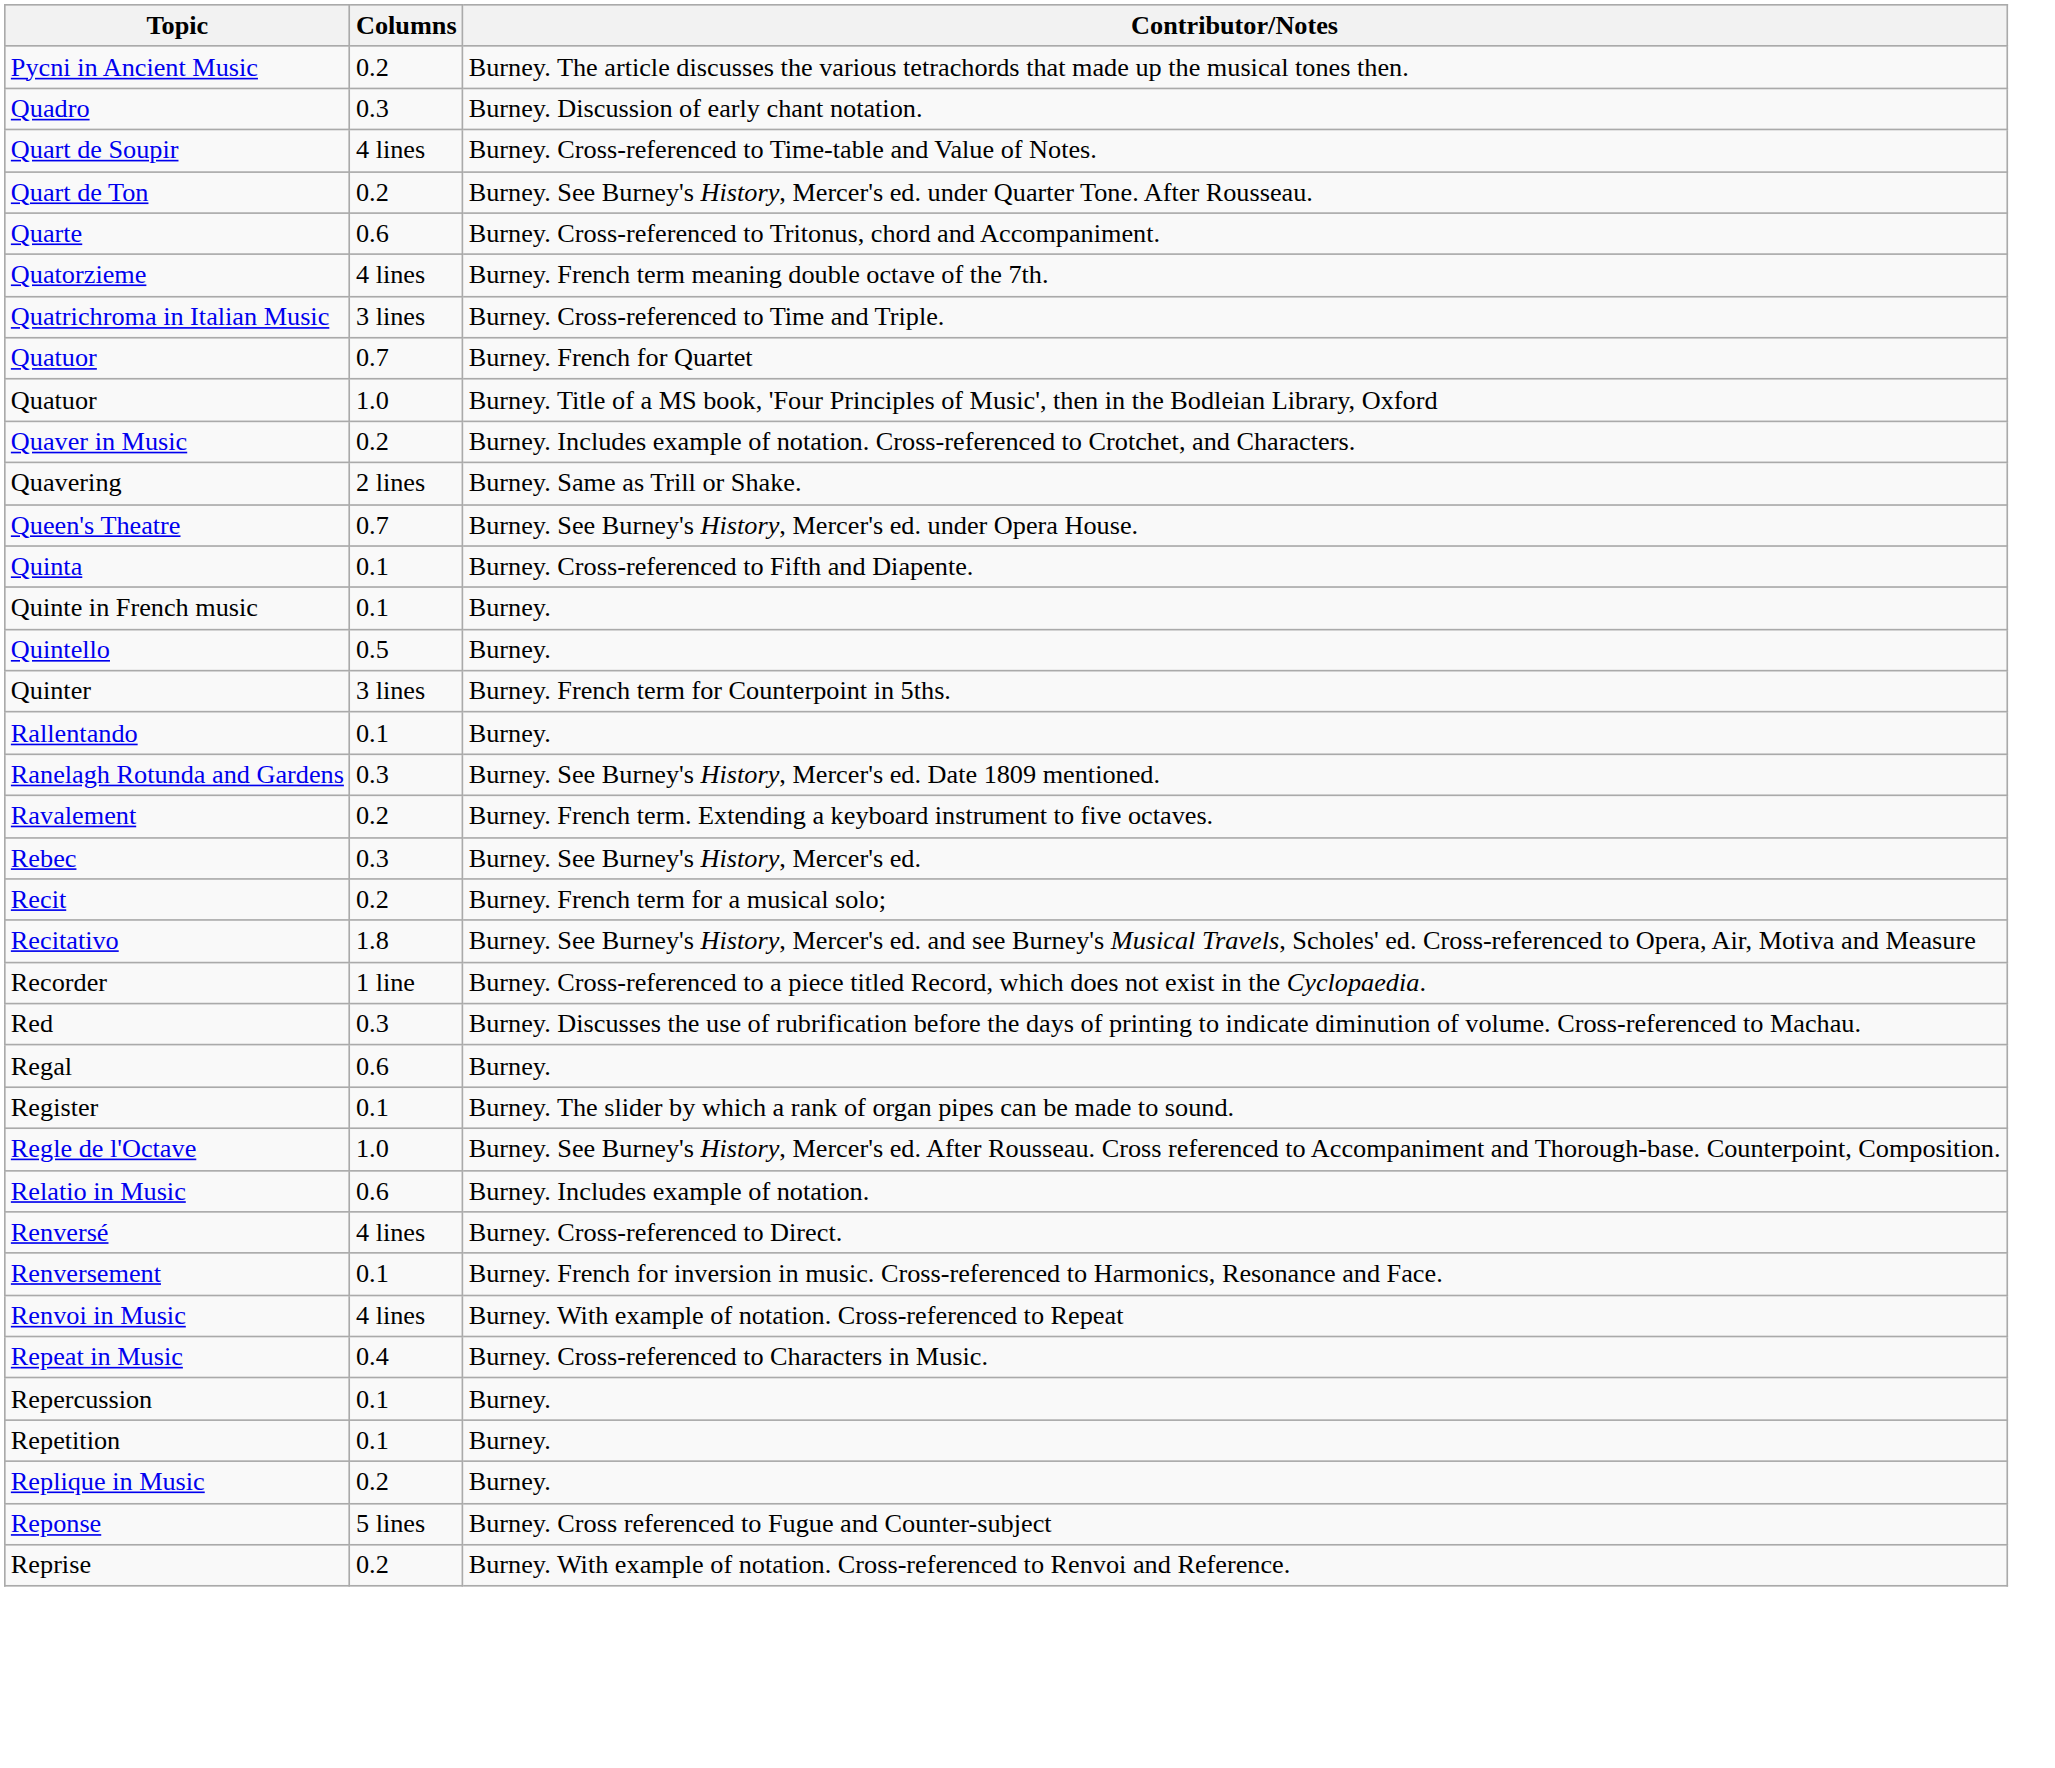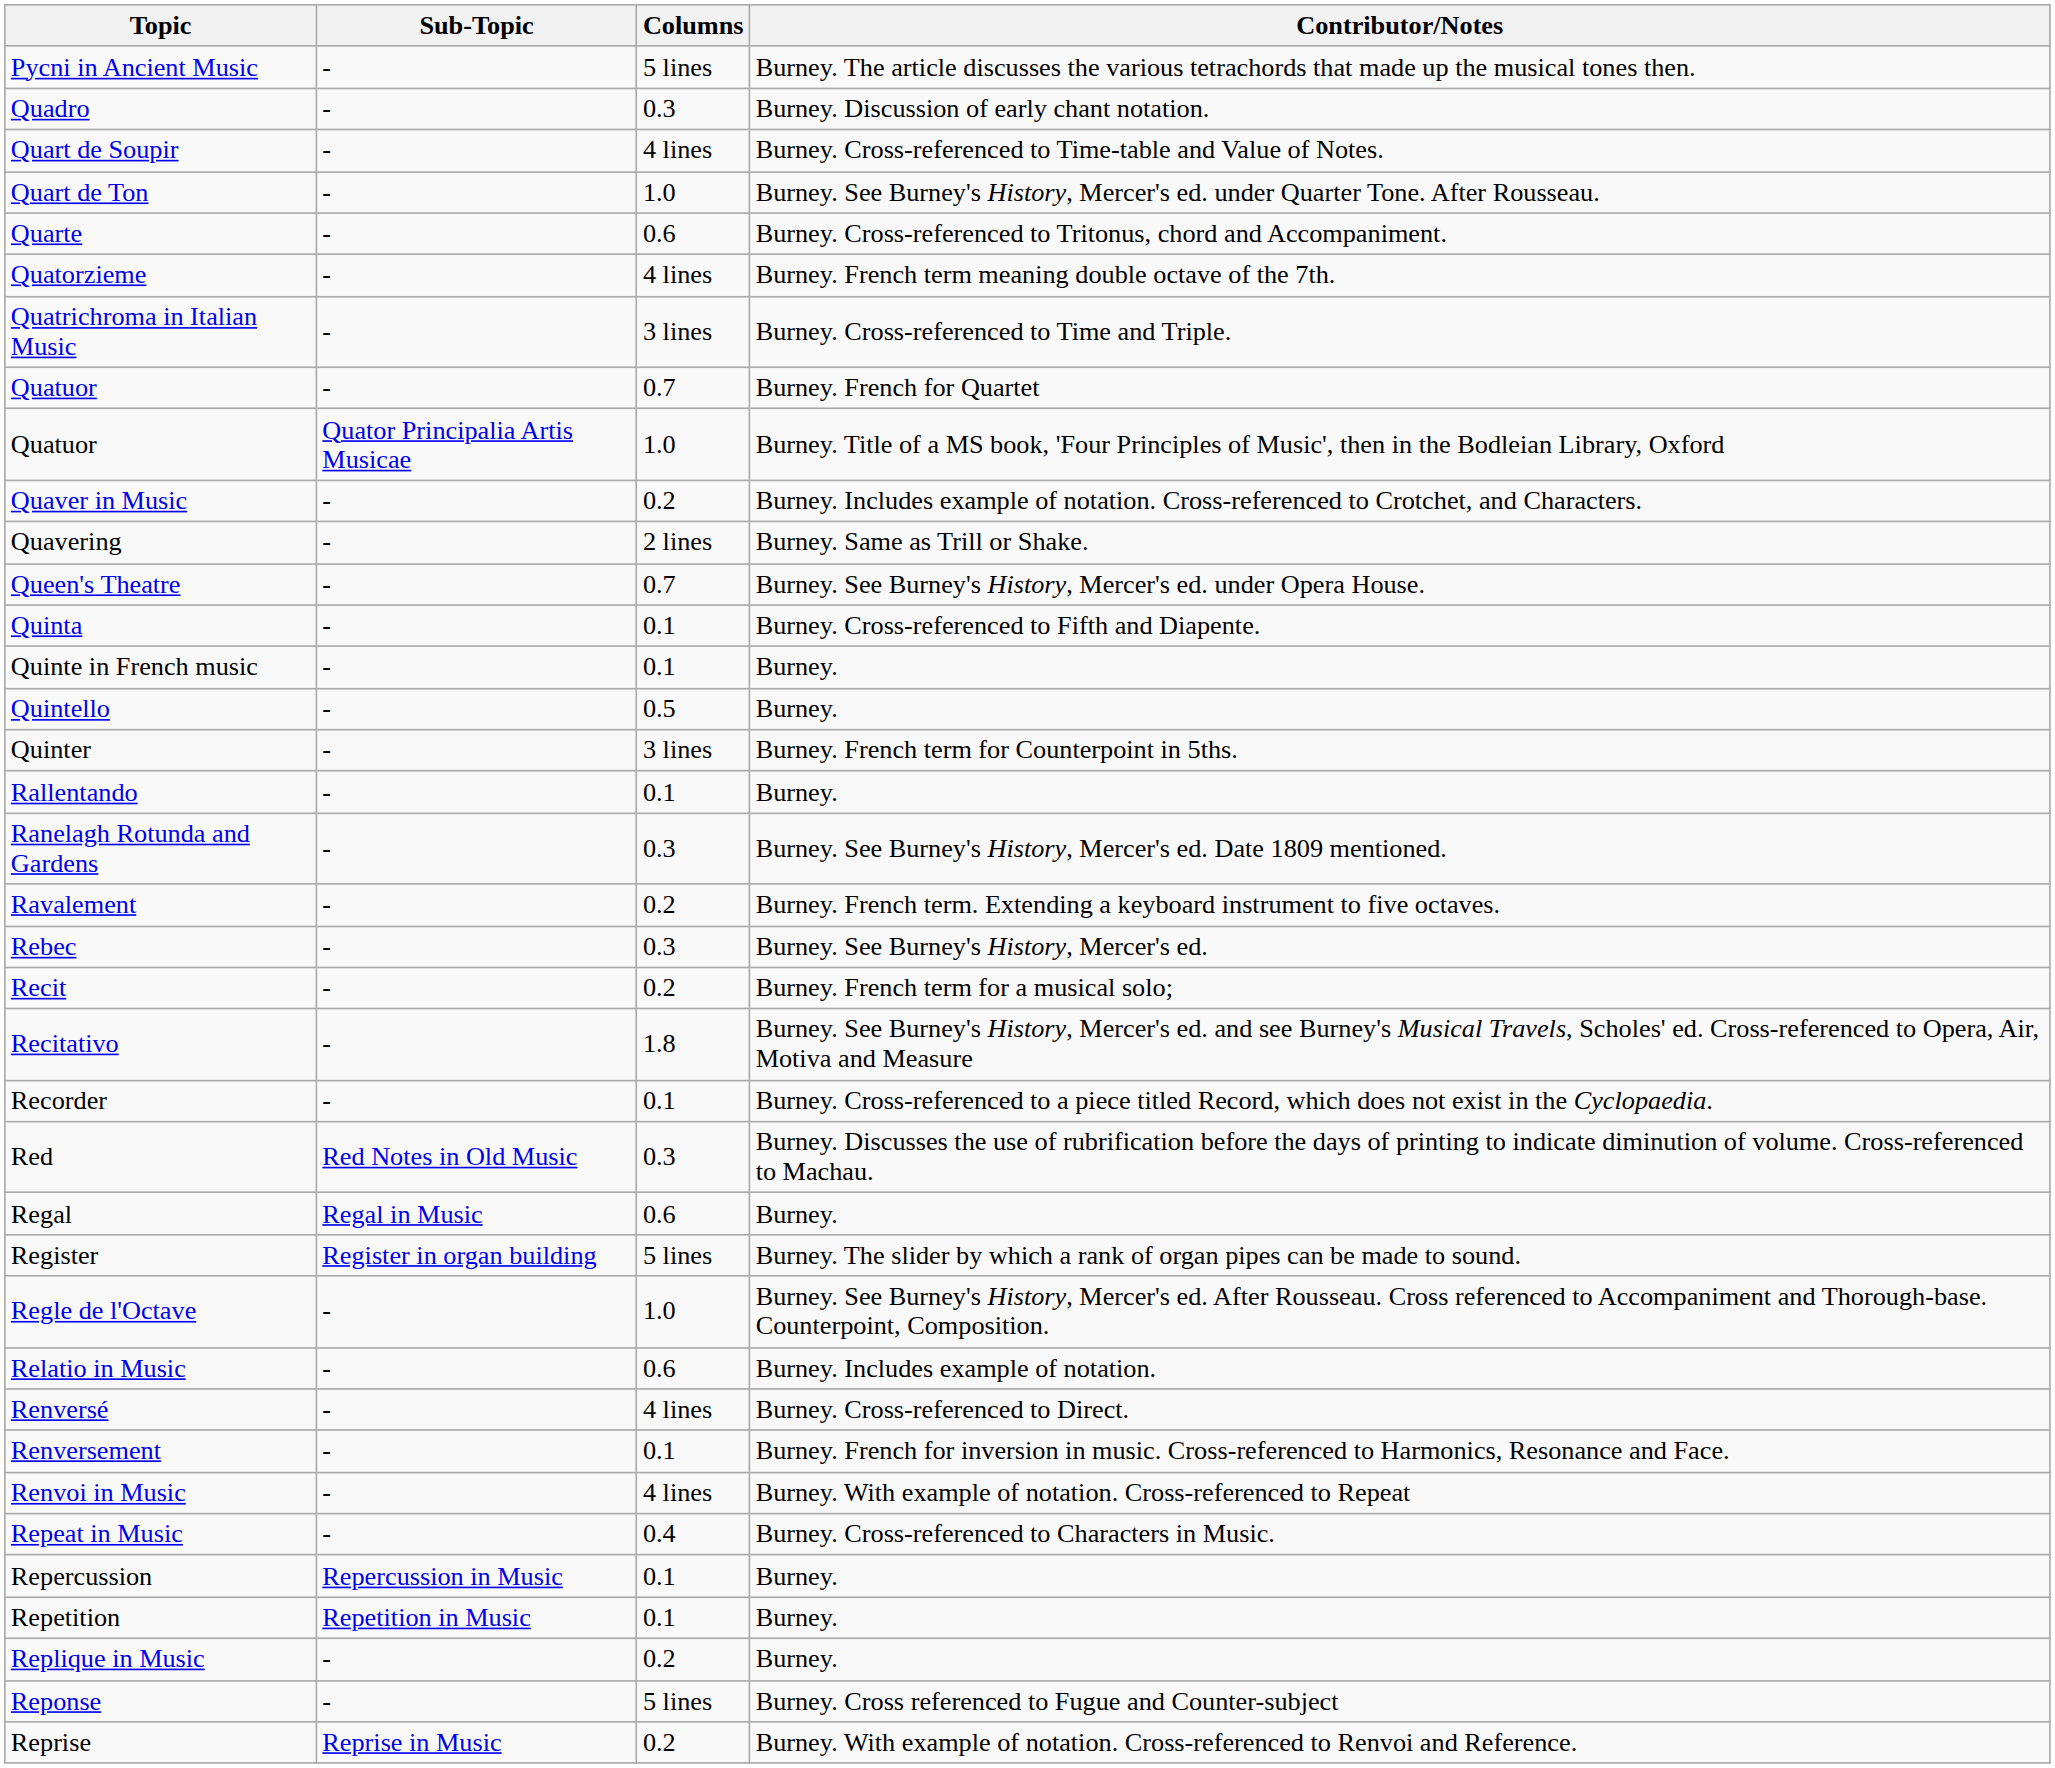 <table class="wikitable">
 <tr>
 <th>Topic</th>
+<th>Sub-Topic</th>
 <th>Columns</th>
 <th>Contributor/Notes</th>
 </tr>
 <tr>
 <td><a href='#'>Pycni in Ancient Music</a></td>
-<td>0.2</td>
+<td>-</td>
+<td>5 lines</td>
 <td>Burney. The article discusses the various tetrachords that made up the musical tones then.</td>
 </tr>
 <tr>
 <td><a href='#'>Quadro</a></td>
+<td>-</td>
 <td>0.3</td>
 <td>Burney. Discussion of early chant notation.</td>
 </tr>
 <tr>
 <td><a href='#'>Quart de Soupir</a></td>
+<td>-</td>
 <td>4 lines</td>
 <td>Burney. Cross-referenced to Time-table and Value of Notes.</td>
 </tr>
 <tr>
 <td><a href='#'>Quart de Ton</a></td>
-<td>0.2</td>
+<td>-</td>
+<td>1.0</td>
 <td>Burney. See Burney's <em>History</em>, Mercer's ed. under Quarter Tone. After Rousseau.</td>
 </tr>
 <tr>
 <td><a href='#'>Quarte</a></td>
+<td>-</td>
 <td>0.6</td>
 <td>Burney. Cross-referenced to Tritonus, chord and Accompaniment.</td>
 </tr>
 <tr>
 <td><a href='#'>Quatorzieme</a></td>
+<td>-</td>
 <td>4 lines</td>
 <td>Burney. French term meaning double octave of the 7th.</td>
 </tr>
 <tr>
 <td><a href='#'>Quatrichroma in Italian Music</a></td>
+<td>-</td>
 <td>3 lines</td>
 <td>Burney. Cross-referenced to Time and Triple.</td>
 </tr>
 <tr>
 <td><a href='#'>Quatuor</a></td>
+<td>-</td>
 <td>0.7</td>
 <td>Burney. French for Quartet</td>
 </tr>
 <tr>
 <td>Quatuor</td>
+<td><a href='#'>Quator Principalia Artis Musicae</a></td>
 <td>1.0</td>
 <td>Burney. Title of a MS book, 'Four Principles of Music', then in the Bodleian Library, Oxford</td>
 </tr>
 <tr>
 <td><a href='#'>Quaver in Music</a></td>
+<td>-</td>
 <td>0.2</td>
 <td>Burney. Includes example of notation. Cross-referenced to Crotchet, and Characters.</td>
 </tr>
 <tr>
 <td>Quavering</td>
+<td>-</td>
 <td>2 lines</td>
 <td>Burney. Same as Trill or Shake.</td>
 </tr>
 <tr>
 <td><a href='#'>Queen's Theatre</a></td>
+<td>-</td>
 <td>0.7</td>
 <td>Burney. See Burney's <em>History</em>, Mercer's ed. under Opera House.</td>
 </tr>
 <tr>
 <td><a href='#'>Quinta</a></td>
+<td>-</td>
 <td>0.1</td>
 <td>Burney. Cross-referenced to Fifth and Diapente.</td>
 </tr>
 <tr>
 <td>Quinte in French music</td>
+<td>-</td>
 <td>0.1</td>
 <td>Burney.</td>
 </tr>
 <tr>
 <td><a href='#'>Quintello</a></td>
+<td>-</td>
 <td>0.5</td>
 <td>Burney.</td>
 </tr>
 <tr>
 <td>Quinter</td>
+<td>-</td>
 <td>3 lines</td>
 <td>Burney. French term for Counterpoint in 5ths.</td>
 </tr>
 <tr>
 <td><a href='#'>Rallentando</a></td>
+<td>-</td>
 <td>0.1</td>
 <td>Burney.</td>
 </tr>
 <tr>
 <td><a href='#'>Ranelagh Rotunda and Gardens</a></td>
+<td>-</td>
 <td>0.3</td>
 <td>Burney. See Burney's <em>History</em>, Mercer's ed. Date 1809 mentioned.</td>
 </tr>
 <tr>
 <td><a href='#'>Ravalement</a></td>
+<td>-</td>
 <td>0.2</td>
 <td>Burney. French term. Extending a keyboard instrument to five octaves.</td>
 </tr>
 <tr>
 <td><a href='#'>Rebec</a></td>
+<td>-</td>
 <td>0.3</td>
 <td>Burney. See Burney's <em>History</em>, Mercer's ed.</td>
 </tr>
 <tr>
 <td><a href='#'>Recit</a></td>
+<td>-</td>
 <td>0.2</td>
 <td>Burney. French term for a musical solo;</td>
 </tr>
 <tr>
 <td><a href='#'>Recitativo</a></td>
+<td>-</td>
 <td>1.8</td>
 <td>Burney. See Burney's <em>History</em>, Mercer's ed. and see Burney's <em>Musical Travels</em>, Scholes' ed. Cross-referenced to Opera, Air, Motiva and Measure</td>
 </tr>
 <tr>
 <td>Recorder</td>
-<td>1 line</td>
+<td>-</td>
+<td>0.1</td>
 <td>Burney. Cross-referenced to a piece titled Record, which does not exist in the <em>Cyclopaedia</em>.</td>
 </tr>
 <tr>
 <td>Red</td>
+<td><a href='#'>Red Notes in Old Music</a></td>
 <td>0.3</td>
 <td>Burney. Discusses the use of rubrification before the days of printing to indicate diminution of volume. Cross-referenced to Machau.</td>
 </tr>
 <tr>
 <td>Regal</td>
+<td><a href='#'>Regal in Music</a></td>
 <td>0.6</td>
 <td>Burney.</td>
 </tr>
 <tr>
 <td>Register</td>
-<td>0.1</td>
+<td><a href='#'>Register in organ building</a></td>
+<td>5 lines</td>
 <td>Burney. The slider by which a rank of organ pipes can be made to sound.</td>
 </tr>
 <tr>
 <td><a href='#'>Regle de l'Octave</a></td>
+<td>-</td>
 <td>1.0</td>
 <td>Burney. See Burney's <em>History</em>, Mercer's ed. After Rousseau. Cross referenced to Accompaniment and Thorough-base. Counterpoint, Composition.</td>
 </tr>
 <tr>
 <td><a href='#'>Relatio in Music</a></td>
+<td>-</td>
 <td>0.6</td>
 <td>Burney. Includes example of notation.</td>
 </tr>
 <tr>
 <td><a href='#'>Renversé</a></td>
+<td>-</td>
 <td>4 lines</td>
 <td>Burney. Cross-referenced to Direct.</td>
 </tr>
 <tr>
 <td><a href='#'>Renversement</a></td>
+<td>-</td>
 <td>0.1</td>
 <td>Burney. French for inversion in music. Cross-referenced to Harmonics, Resonance and Face.</td>
 </tr>
 <tr>
 <td><a href='#'>Renvoi in Music</a></td>
+<td>-</td>
 <td>4 lines</td>
 <td>Burney. With example of notation. Cross-referenced to Repeat</td>
 </tr>
 <tr>
 <td><a href='#'>Repeat in Music</a></td>
+<td>-</td>
 <td>0.4</td>
 <td>Burney. Cross-referenced to Characters in Music.</td>
 </tr>
 <tr>
 <td>Repercussion</td>
+<td><a href='#'>Repercussion in Music</a></td>
 <td>0.1</td>
 <td>Burney.</td>
 </tr>
 <tr>
 <td>Repetition</td>
+<td><a href='#'>Repetition in Music</a></td>
 <td>0.1</td>
 <td>Burney.</td>
 </tr>
 <tr>
 <td><a href='#'>Replique in Music</a></td>
+<td>-</td>
 <td>0.2</td>
 <td>Burney.</td>
 </tr>
 <tr>
 <td><a href='#'>Reponse</a></td>
+<td>-</td>
 <td>5 lines</td>
 <td>Burney. Cross referenced to Fugue and Counter-subject</td>
 </tr>
 <tr>
 <td>Reprise</td>
+<td><a href='#'>Reprise in Music</a></td>
 <td>0.2</td>
 <td>Burney. With example of notation. Cross-referenced to Renvoi and Reference.</td>
 </tr>
 </table>
